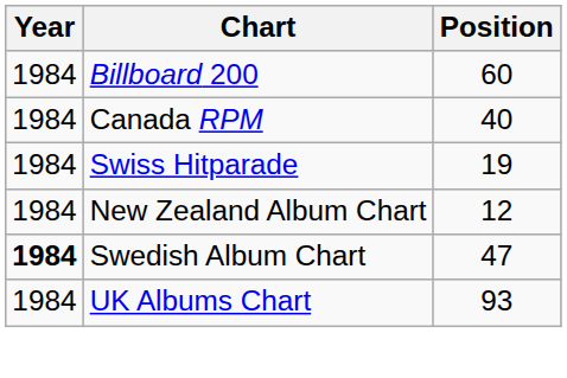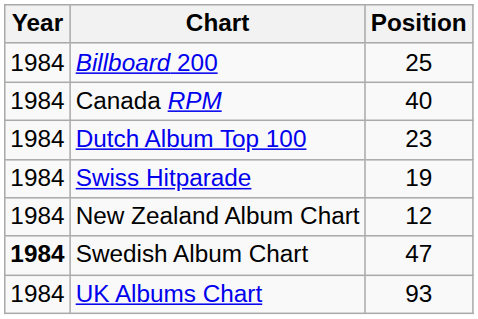 <table class="wikitable sortable">
 <tr>
 <th align="left">Year</th>
 <th align="left">Chart</th>
 <th align="left">Position</th>
 </tr>
 <tr>
 <td align="left">1984</td>
 <td align="left"><a href='#'><em>Billboard</em> 200</a></td>
-<td align="center">60</td>
+<td align="center">25</td>
 </tr>
 <tr>
 <td align="left">1984</td>
 <td align="left">Canada <em><a href='#'>RPM</a></em></td>
 <td align="center">40</td>
+</tr>
+<tr>
+<td align="left">1984</td>
+<td align="left"><a href='#'>Dutch Album Top 100</a></td>
+<td align="center">23</td>
 </tr>
 <tr>
 <td align="left">1984</td>
 <td align="left"><a href='#'>Swiss Hitparade</a></td>
 <td align="center">19</td>
 </tr>
 <tr>
 <td align="left">1984</td>
 <td align="left">New Zealand Album Chart</td>
 <td align="center">12</td>
 </tr>
 <tr>
 <td align="left"><strong>1984</strong></td>
 <td align="left">Swedish Album Chart</td>
 <td align="center">47</td>
 </tr>
 <tr>
 <td align="left">1984</td>
 <td align="left"><a href='#'>UK Albums Chart</a></td>
 <td align="center">93</td>
 </tr>
 </table>
